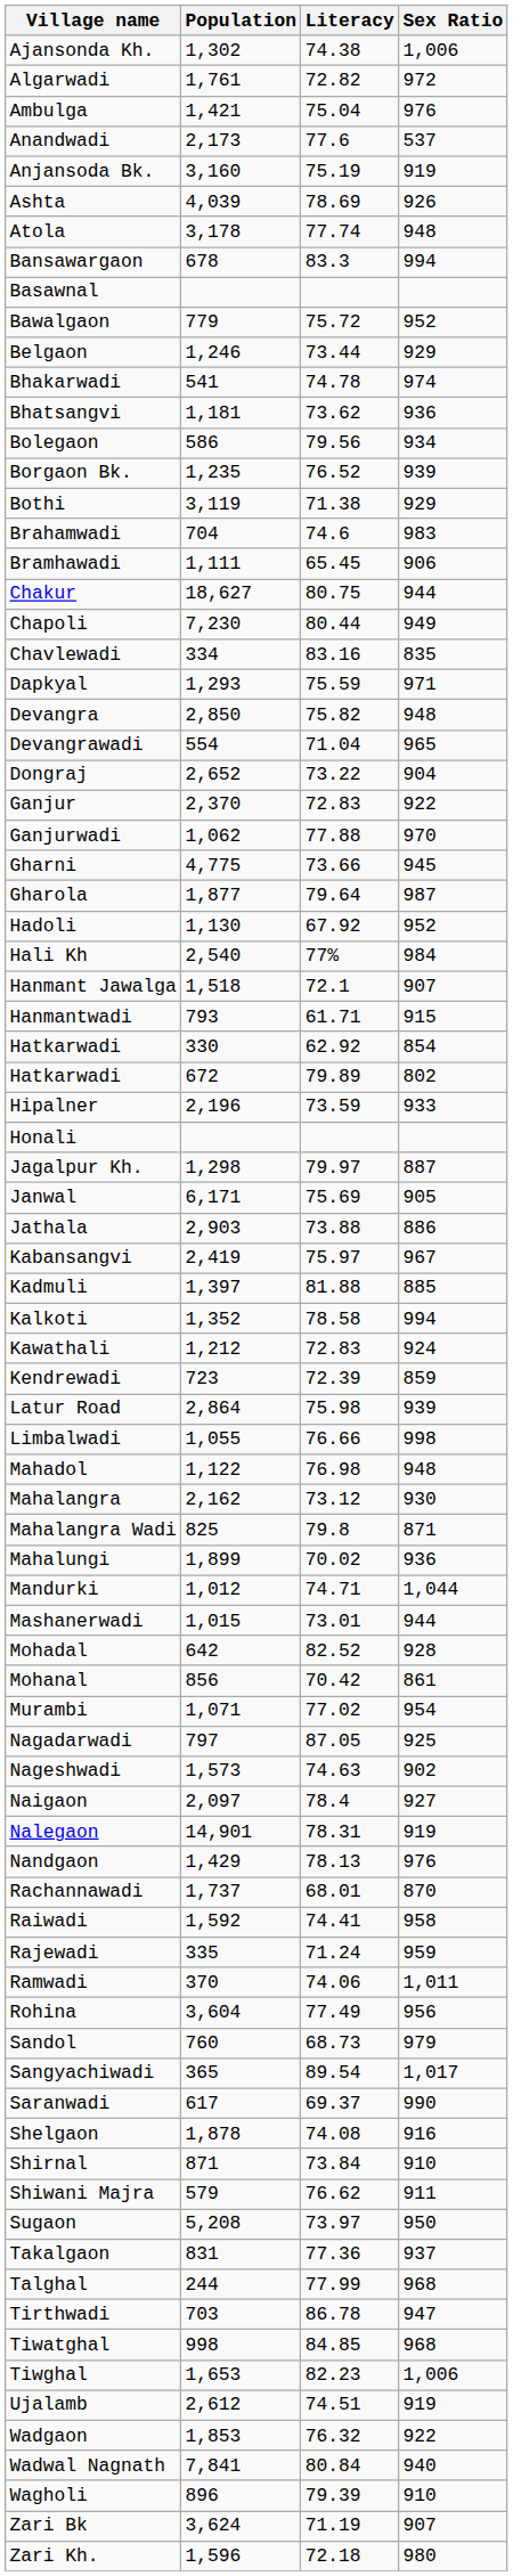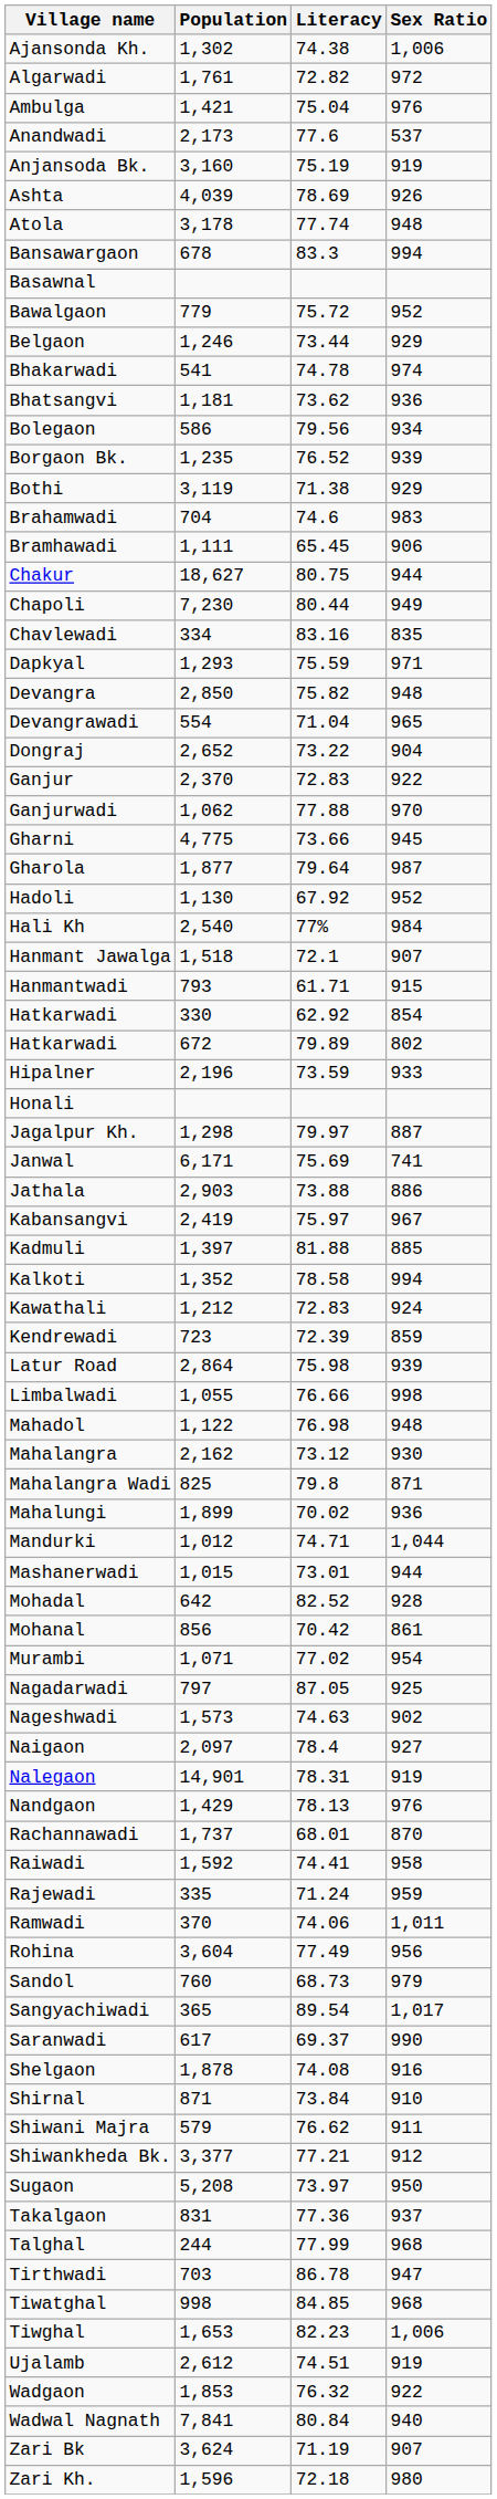 <table class="wikitable">
 <tr>
 <th>Village name</th>
 <th>Population</th>
 <th>Literacy</th>
 <th>Sex Ratio</th>
 </tr>
 <tr>
 <td>Ajansonda Kh.</td>
 <td>1,302</td>
 <td>74.38</td>
 <td>1,006</td>
 </tr>
 <tr>
 <td>Algarwadi</td>
 <td>1,761</td>
 <td>72.82</td>
 <td>972</td>
 </tr>
 <tr>
 <td>Ambulga</td>
 <td>1,421</td>
 <td>75.04</td>
 <td>976</td>
 </tr>
 <tr>
 <td>Anandwadi</td>
 <td>2,173</td>
 <td>77.6</td>
 <td>537</td>
 </tr>
 <tr>
 <td>Anjansoda Bk.</td>
 <td>3,160</td>
 <td>75.19</td>
 <td>919</td>
 </tr>
 <tr>
 <td>Ashta</td>
 <td>4,039</td>
 <td>78.69</td>
 <td>926</td>
 </tr>
 <tr>
 <td>Atola</td>
 <td>3,178</td>
 <td>77.74</td>
 <td>948</td>
 </tr>
 <tr>
 <td>Bansawargaon</td>
 <td>678</td>
 <td>83.3</td>
 <td>994</td>
 </tr>
 <tr>
 <td>Basawnal</td>
 <td></td>
 <td></td>
 <td></td>
 </tr>
 <tr>
 <td>Bawalgaon</td>
 <td>779</td>
 <td>75.72</td>
 <td>952</td>
 </tr>
 <tr>
 <td>Belgaon</td>
 <td>1,246</td>
 <td>73.44</td>
 <td>929</td>
 </tr>
 <tr>
 <td>Bhakarwadi</td>
 <td>541</td>
 <td>74.78</td>
 <td>974</td>
 </tr>
 <tr>
 <td>Bhatsangvi</td>
 <td>1,181</td>
 <td>73.62</td>
 <td>936</td>
 </tr>
 <tr>
 <td>Bolegaon</td>
 <td>586</td>
 <td>79.56</td>
 <td>934</td>
 </tr>
 <tr>
 <td>Borgaon Bk.</td>
 <td>1,235</td>
 <td>76.52</td>
 <td>939</td>
 </tr>
 <tr>
 <td>Bothi</td>
 <td>3,119</td>
 <td>71.38</td>
 <td>929</td>
 </tr>
 <tr>
 <td>Brahamwadi</td>
 <td>704</td>
 <td>74.6</td>
 <td>983</td>
 </tr>
 <tr>
 <td>Bramhawadi</td>
 <td>1,111</td>
 <td>65.45</td>
 <td>906</td>
 </tr>
 <tr>
 <td><a href='#'>Chakur</a></td>
 <td>18,627</td>
 <td>80.75</td>
 <td>944</td>
 </tr>
 <tr>
 <td>Chapoli</td>
 <td>7,230</td>
 <td>80.44</td>
 <td>949</td>
 </tr>
 <tr>
 <td>Chavlewadi</td>
 <td>334</td>
 <td>83.16</td>
 <td>835</td>
 </tr>
 <tr>
 <td>Dapkyal</td>
 <td>1,293</td>
 <td>75.59</td>
 <td>971</td>
 </tr>
 <tr>
 <td>Devangra</td>
 <td>2,850</td>
 <td>75.82</td>
 <td>948</td>
 </tr>
 <tr>
 <td>Devangrawadi</td>
 <td>554</td>
 <td>71.04</td>
 <td>965</td>
 </tr>
 <tr>
 <td>Dongraj</td>
 <td>2,652</td>
 <td>73.22</td>
 <td>904</td>
 </tr>
 <tr>
 <td>Ganjur</td>
 <td>2,370</td>
 <td>72.83</td>
 <td>922</td>
 </tr>
 <tr>
 <td>Ganjurwadi</td>
 <td>1,062</td>
 <td>77.88</td>
 <td>970</td>
 </tr>
 <tr>
 <td>Gharni</td>
 <td>4,775</td>
 <td>73.66</td>
 <td>945</td>
 </tr>
 <tr>
 <td>Gharola</td>
 <td>1,877</td>
 <td>79.64</td>
 <td>987</td>
 </tr>
 <tr>
 <td>Hadoli</td>
 <td>1,130</td>
 <td>67.92</td>
 <td>952</td>
 </tr>
 <tr>
 <td>Hali Kh</td>
 <td>2,540</td>
 <td>77%</td>
 <td>984</td>
 </tr>
 <tr>
 <td>Hanmant Jawalga</td>
 <td>1,518</td>
 <td>72.1</td>
 <td>907</td>
 </tr>
 <tr>
 <td>Hanmantwadi</td>
 <td>793</td>
 <td>61.71</td>
 <td>915</td>
 </tr>
 <tr>
 <td>Hatkarwadi</td>
 <td>330</td>
 <td>62.92</td>
 <td>854</td>
 </tr>
 <tr>
 <td>Hatkarwadi</td>
 <td>672</td>
 <td>79.89</td>
 <td>802</td>
 </tr>
 <tr>
 <td>Hipalner</td>
 <td>2,196</td>
 <td>73.59</td>
 <td>933</td>
 </tr>
 <tr>
 <td>Honali</td>
 <td></td>
 <td></td>
 <td></td>
 </tr>
 <tr>
 <td>Jagalpur Kh.</td>
 <td>1,298</td>
 <td>79.97</td>
 <td>887</td>
 </tr>
 <tr>
 <td>Janwal</td>
 <td>6,171</td>
 <td>75.69</td>
-<td>905</td>
+<td>741</td>
 </tr>
 <tr>
 <td>Jathala</td>
 <td>2,903</td>
 <td>73.88</td>
 <td>886</td>
 </tr>
 <tr>
 <td>Kabansangvi</td>
 <td>2,419</td>
 <td>75.97</td>
 <td>967</td>
 </tr>
 <tr>
 <td>Kadmuli</td>
 <td>1,397</td>
 <td>81.88</td>
 <td>885</td>
 </tr>
 <tr>
 <td>Kalkoti</td>
 <td>1,352</td>
 <td>78.58</td>
 <td>994</td>
 </tr>
 <tr>
 <td>Kawathali</td>
 <td>1,212</td>
 <td>72.83</td>
 <td>924</td>
 </tr>
 <tr>
 <td>Kendrewadi</td>
 <td>723</td>
 <td>72.39</td>
 <td>859</td>
 </tr>
 <tr>
 <td>Latur Road</td>
 <td>2,864</td>
 <td>75.98</td>
 <td>939</td>
 </tr>
 <tr>
 <td>Limbalwadi</td>
 <td>1,055</td>
 <td>76.66</td>
 <td>998</td>
 </tr>
 <tr>
 <td>Mahadol</td>
 <td>1,122</td>
 <td>76.98</td>
 <td>948</td>
 </tr>
 <tr>
 <td>Mahalangra</td>
 <td>2,162</td>
 <td>73.12</td>
 <td>930</td>
 </tr>
 <tr>
 <td>Mahalangra Wadi</td>
 <td>825</td>
 <td>79.8</td>
 <td>871</td>
 </tr>
 <tr>
 <td>Mahalungi</td>
 <td>1,899</td>
 <td>70.02</td>
 <td>936</td>
 </tr>
 <tr>
 <td>Mandurki</td>
 <td>1,012</td>
 <td>74.71</td>
 <td>1,044</td>
 </tr>
 <tr>
 <td>Mashanerwadi</td>
 <td>1,015</td>
 <td>73.01</td>
 <td>944</td>
 </tr>
 <tr>
 <td>Mohadal</td>
 <td>642</td>
 <td>82.52</td>
 <td>928</td>
 </tr>
 <tr>
 <td>Mohanal</td>
 <td>856</td>
 <td>70.42</td>
 <td>861</td>
 </tr>
 <tr>
 <td>Murambi</td>
 <td>1,071</td>
 <td>77.02</td>
 <td>954</td>
 </tr>
 <tr>
 <td>Nagadarwadi</td>
 <td>797</td>
 <td>87.05</td>
 <td>925</td>
 </tr>
 <tr>
 <td>Nageshwadi</td>
 <td>1,573</td>
 <td>74.63</td>
 <td>902</td>
 </tr>
 <tr>
 <td>Naigaon</td>
 <td>2,097</td>
 <td>78.4</td>
 <td>927</td>
 </tr>
 <tr>
 <td><a href='#'>Nalegaon</a></td>
 <td>14,901</td>
 <td>78.31</td>
 <td>919</td>
 </tr>
 <tr>
 <td>Nandgaon</td>
 <td>1,429</td>
 <td>78.13</td>
 <td>976</td>
 </tr>
 <tr>
 <td>Rachannawadi</td>
 <td>1,737</td>
 <td>68.01</td>
 <td>870</td>
 </tr>
 <tr>
 <td>Raiwadi</td>
 <td>1,592</td>
 <td>74.41</td>
 <td>958</td>
 </tr>
 <tr>
 <td>Rajewadi</td>
 <td>335</td>
 <td>71.24</td>
 <td>959</td>
 </tr>
 <tr>
 <td>Ramwadi</td>
 <td>370</td>
 <td>74.06</td>
 <td>1,011</td>
 </tr>
 <tr>
 <td>Rohina</td>
 <td>3,604</td>
 <td>77.49</td>
 <td>956</td>
 </tr>
 <tr>
 <td>Sandol</td>
 <td>760</td>
 <td>68.73</td>
 <td>979</td>
 </tr>
 <tr>
 <td>Sangyachiwadi</td>
 <td>365</td>
 <td>89.54</td>
 <td>1,017</td>
 </tr>
 <tr>
 <td>Saranwadi</td>
 <td>617</td>
 <td>69.37</td>
 <td>990</td>
 </tr>
 <tr>
 <td>Shelgaon</td>
 <td>1,878</td>
 <td>74.08</td>
 <td>916</td>
 </tr>
 <tr>
 <td>Shirnal</td>
 <td>871</td>
 <td>73.84</td>
 <td>910</td>
 </tr>
 <tr>
 <td>Shiwani Majra</td>
 <td>579</td>
 <td>76.62</td>
 <td>911</td>
 </tr>
 <tr>
+<td>Shiwankheda Bk.</td>
+<td>3,377</td>
+<td>77.21</td>
+<td>912</td>
+</tr>
+<tr>
 <td>Sugaon</td>
 <td>5,208</td>
 <td>73.97</td>
 <td>950</td>
 </tr>
 <tr>
 <td>Takalgaon</td>
 <td>831</td>
 <td>77.36</td>
 <td>937</td>
 </tr>
 <tr>
 <td>Talghal</td>
 <td>244</td>
 <td>77.99</td>
 <td>968</td>
 </tr>
 <tr>
 <td>Tirthwadi</td>
 <td>703</td>
 <td>86.78</td>
 <td>947</td>
 </tr>
 <tr>
 <td>Tiwatghal</td>
 <td>998</td>
 <td>84.85</td>
 <td>968</td>
 </tr>
 <tr>
 <td>Tiwghal</td>
 <td>1,653</td>
 <td>82.23</td>
 <td>1,006</td>
 </tr>
 <tr>
 <td>Ujalamb</td>
 <td>2,612</td>
 <td>74.51</td>
 <td>919</td>
 </tr>
 <tr>
 <td>Wadgaon</td>
 <td>1,853</td>
 <td>76.32</td>
 <td>922</td>
 </tr>
 <tr>
 <td>Wadwal Nagnath</td>
 <td>7,841</td>
 <td>80.84</td>
 <td>940</td>
 </tr>
 <tr>
-<td>Wagholi</td>
-<td>896</td>
-<td>79.39</td>
-<td>910</td>
-</tr>
-<tr>
 <td>Zari Bk</td>
 <td>3,624</td>
 <td>71.19</td>
 <td>907</td>
 </tr>
 <tr>
 <td>Zari Kh.</td>
 <td>1,596</td>
 <td>72.18</td>
 <td>980</td>
 </tr>
 </table>
